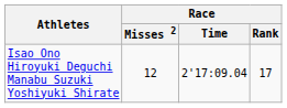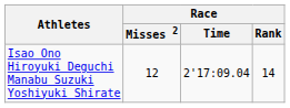 <table class="wikitable" border="1" style="font-size:90%">
 <tr>
 <th rowspan=2>Athletes</th>
 <th colspan=3>Race</th>
 </tr>
 <tr>
 <th>Misses <sup>2</sup></th>
 <th>Time</th>
 <th>Rank</th>
 </tr>
 <tr>
 <td><a href='#'>Isao Ono</a><br><a href='#'>Hiroyuki Deguchi</a><br><a href='#'>Manabu Suzuki</a><br><a href='#'>Yoshiyuki Shirate</a></td>
 <td align=center>12</td>
 <td align=center>2'17:09.04</td>
-<td align=center>17</td>
+<td align=center>14</td>
 </tr>
 </table>
